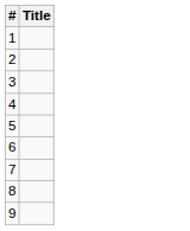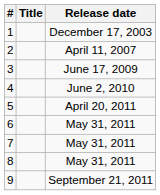 <table class="wikitable" style="text-align:center" cellpadding="2">
 <tr>
 <th>#</th>
 <th>Title</th>
+<th>Release date</th>
 </tr>
 <tr>
 <td>1</td>
 <td></td>
+<td>December 17, 2003</td>
 </tr>
 <tr>
 <td>2</td>
 <td></td>
+<td>April 11, 2007</td>
 </tr>
 <tr>
 <td>3</td>
 <td></td>
+<td>June 17, 2009</td>
 </tr>
 <tr>
 <td>4</td>
 <td></td>
+<td>June 2, 2010</td>
 </tr>
 <tr>
 <td>5</td>
 <td></td>
+<td>April 20, 2011</td>
 </tr>
 <tr>
 <td>6</td>
 <td></td>
+<td>May 31, 2011</td>
 </tr>
 <tr>
 <td>7</td>
 <td></td>
+<td>May 31, 2011</td>
 </tr>
 <tr>
 <td>8</td>
 <td></td>
+<td>May 31, 2011</td>
 </tr>
 <tr>
 <td>9</td>
 <td></td>
+<td>September 21, 2011</td>
 </tr>
 </table>
